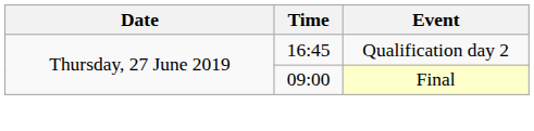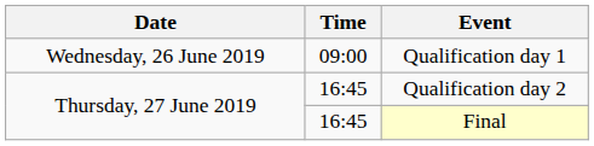 <table class = "wikitable" style="text-align:center;">
 <tr>
 <th width=220>Date</th>
 <th width=50>Time</th>
 <th width=150>Event</th>
 </tr>
 <tr>
+<td>Wednesday, 26 June 2019</td>
+<td>09:00</td>
+<td>Qualification day 1</td>
+</tr>
+<tr>
 <td rowspan=2>Thursday, 27 June 2019</td>
 <td>16:45</td>
 <td>Qualification day 2</td>
 </tr>
 <tr>
-<td>09:00</td>
+<td>16:45</td>
 <td bgcolor=ffffcc>Final</td>
 </tr>
 </table>
